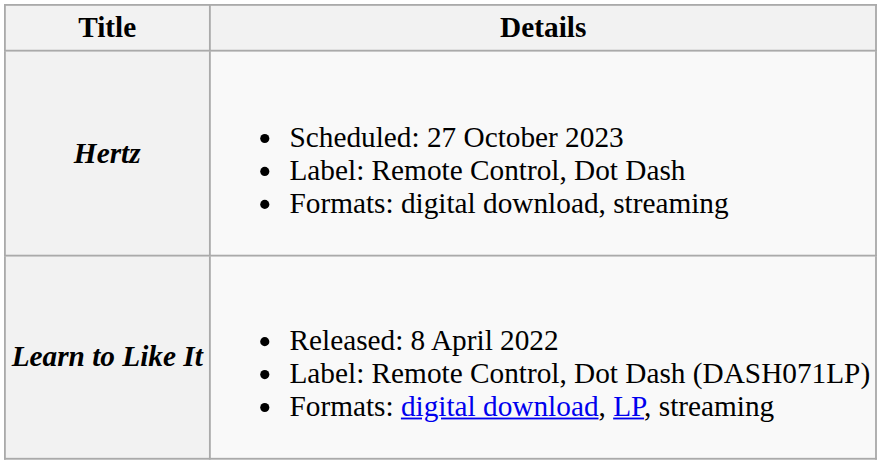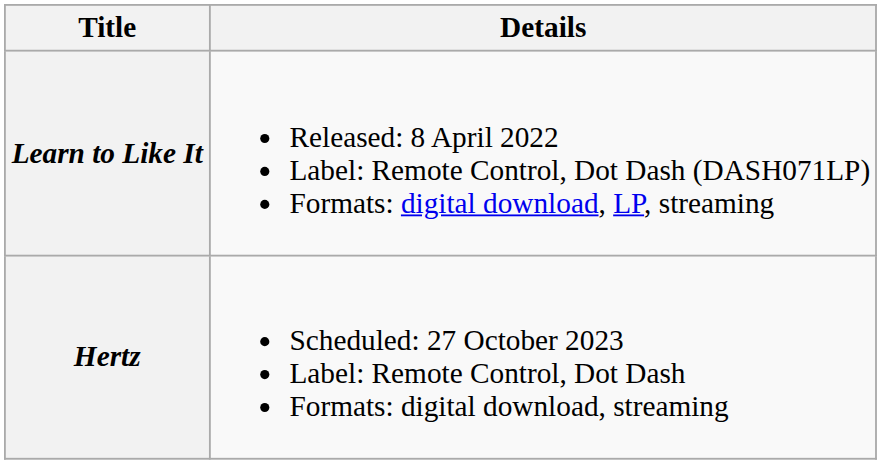 <table class="wikitable plainrowheaders" style"text-align:center;">
 <tr>
 <th>Title</th>
 <th>Details</th>
 </tr>
 <tr>
+<th scope="row"><em>Learn to Like It</em></th>
+<td><br><ul><li>Released: 8 April 2022</li><li>Label: Remote Control, Dot Dash (DASH071LP)</li><li>Formats: <a href='#'>digital download</a>, <a href='#'>LP</a>, streaming</li></ul></td>
+</tr>
+<tr>
 <th scope="row"><em>Hertz</em></th>
 <td><br><ul><li>Scheduled: 27 October 2023</li><li>Label: Remote Control, Dot Dash</li><li>Formats: digital download, streaming</li></ul></td>
 </tr>
-<tr>
-<th scope="row"><em>Learn to Like It</em></th>
-<td><br><ul><li>Released: 8 April 2022</li><li>Label: Remote Control, Dot Dash (DASH071LP)</li><li>Formats: <a href='#'>digital download</a>, <a href='#'>LP</a>, streaming</li></ul></td>
-</tr>
 </table>
